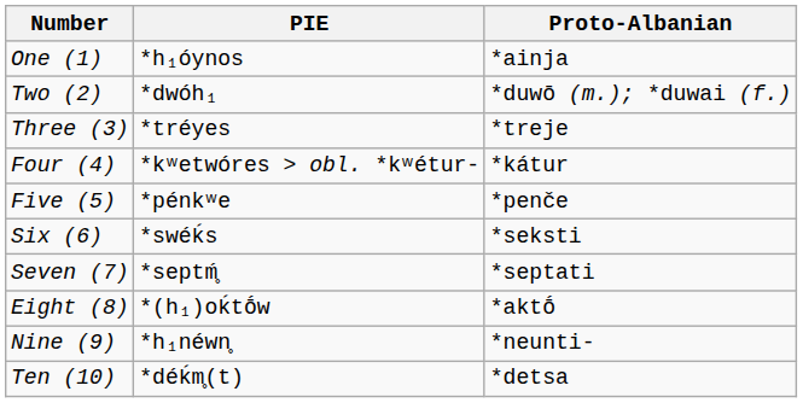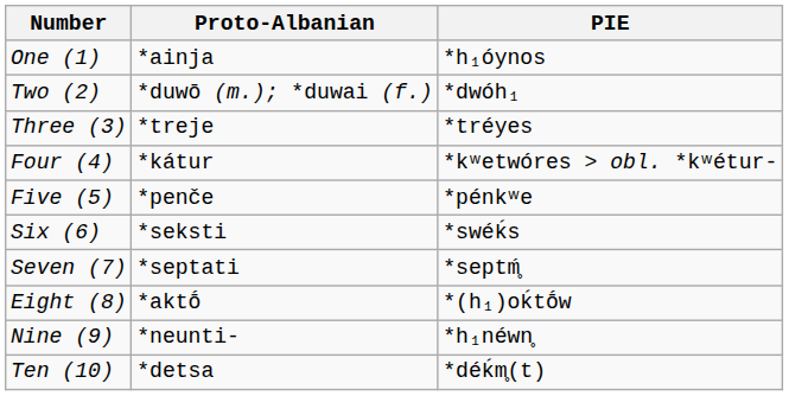 <table class="wikitable sortable">
 <tr>
 <th>Number</th>
+<th>Proto-Albanian</th>
 <th>PIE</th>
-<th>Proto-Albanian</th>
 </tr>
 <tr>
 <td><em>One (1)</em></td>
+<td>*ainja</td>
 <td>*h₁óynos</td>
-<td>*ainja</td>
 </tr>
 <tr>
 <td><em>Two (2)</em></td>
+<td>*duwō <em>(m.);</em> *duwai <em>(f.)</em></td>
 <td>*dwóh₁</td>
-<td>*duwō <em>(m.);</em> *duwai <em>(f.)</em></td>
 </tr>
 <tr>
 <td><em>Three (3)</em></td>
+<td>*treje</td>
 <td>*tréyes</td>
-<td>*treje</td>
 </tr>
 <tr>
 <td><em>Four (4)</em></td>
+<td>*kátur</td>
 <td>*kʷetwóres > <em>obl.</em> *kʷétur-</td>
-<td>*kátur</td>
 </tr>
 <tr>
 <td><em>Five (5)</em></td>
+<td>*penče</td>
 <td>*pénkʷe</td>
-<td>*penče</td>
 </tr>
 <tr>
 <td><em>Six (6)</em></td>
+<td>*seksti</td>
 <td>*swéḱs</td>
-<td>*seksti</td>
 </tr>
 <tr>
 <td><em>Seven (7)</em></td>
+<td>*septati</td>
 <td>*septḿ̥</td>
-<td>*septati</td>
 </tr>
 <tr>
 <td><em>Eight (8)</em></td>
+<td>*aktṓ</td>
 <td>*(h₁)oḱtṓw</td>
-<td>*aktṓ</td>
 </tr>
 <tr>
 <td><em>Nine (9)</em></td>
+<td>*neunti-</td>
 <td>*h₁néwn̥</td>
-<td>*neunti-</td>
 </tr>
 <tr>
 <td><em>Ten (10)</em></td>
+<td>*detsa</td>
 <td>*déḱm̥(t)</td>
-<td>*detsa</td>
 </tr>
 </table>
